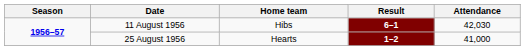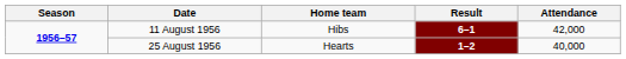 <table class="wikitable" style="text-align: center; width=55%; font-size: 11px">
 <tr>
 <th style="width:10%;">Season</th>
 <th style="width:15%;">Date</th>
 <th style="width:15%;">Home team</th>
 <th style="width:10%;">Result</th>
 <th style="width:10%;">Attendance</th>
 </tr>
 <tr>
 <td rowspan=2><strong><a href='#'>1956–57</a></strong></td>
 <td>11 August 1956</td>
 <td>Hibs</td>
 <td style="background:maroon;color:white;"><strong>6–1</strong></td>
-<td>42,030</td>
+<td>42,000</td>
 </tr>
 <tr>
 <td>25 August 1956</td>
 <td>Hearts</td>
 <td style="background:maroon;color:white;"><strong>1–2</strong></td>
-<td>41,000</td>
+<td>40,000</td>
 </tr>
 </table>
